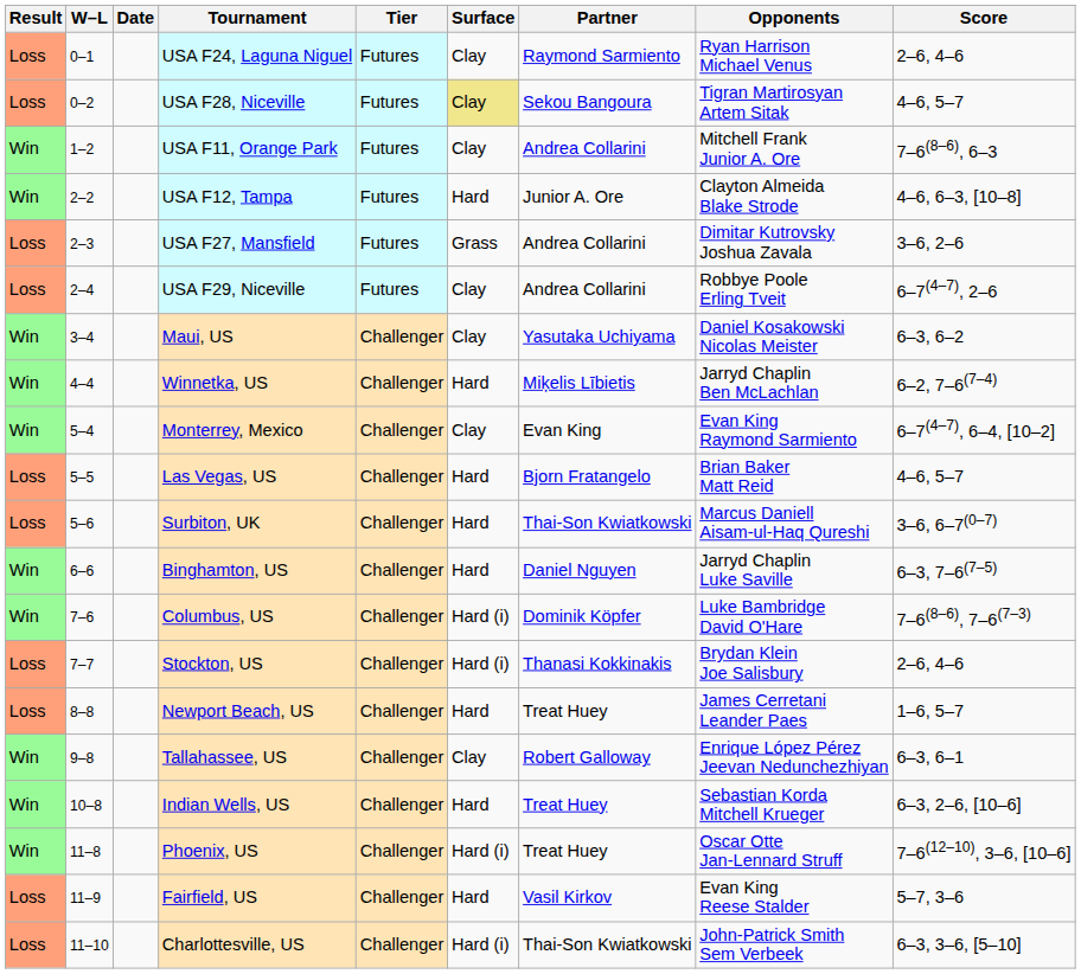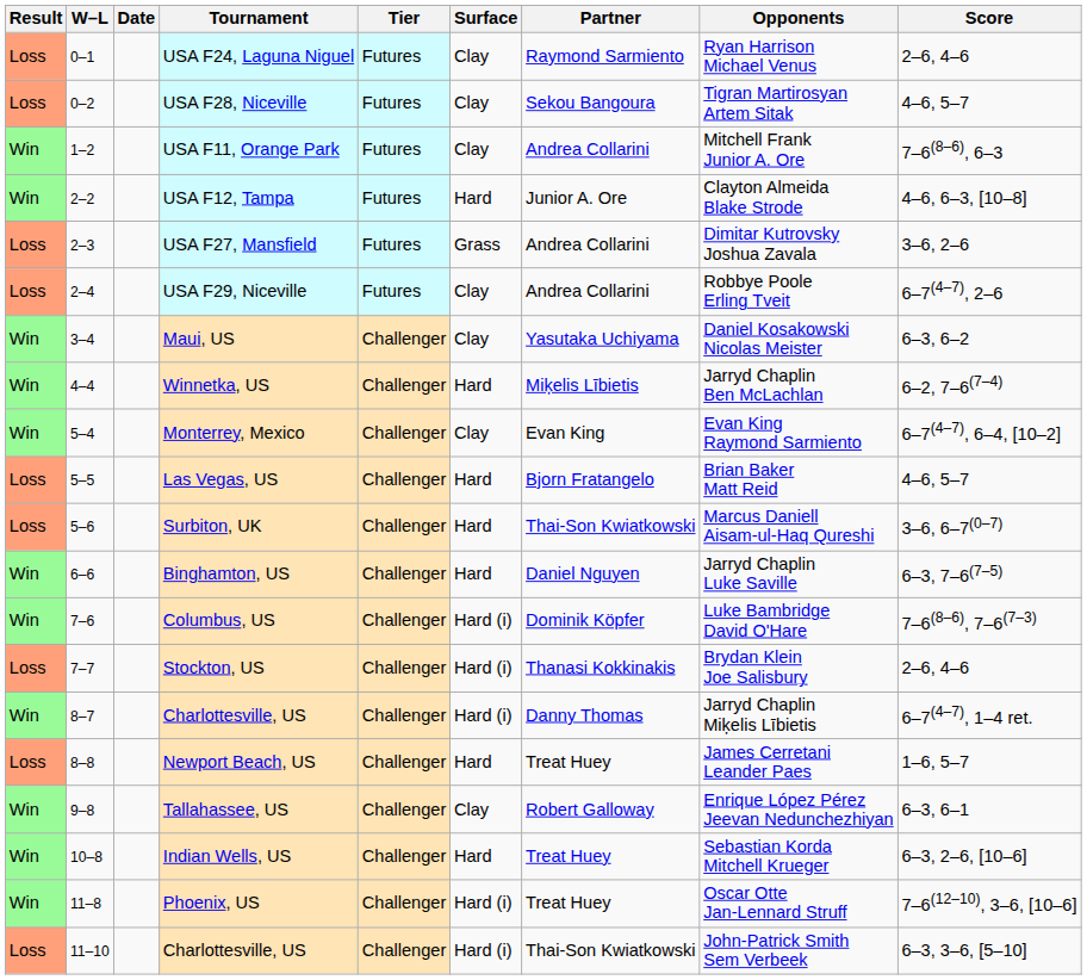 <table class="sortable wikitable">
 <tr>
 <th>Result</th>
 <th class="unsortable">W–L</th>
 <th>Date</th>
 <th>Tournament</th>
 <th>Tier</th>
 <th>Surface</th>
 <th>Partner</th>
 <th>Opponents</th>
 <th class="unsortable">Score</th>
 </tr>
 <tr>
 <td bgcolor=FFA07A>Loss</td>
 <td><small>0–1</small></td>
 <td></td>
 <td style="background:#cffcff;">USA F24, <a href='#'>Laguna Niguel</a></td>
 <td style="background:#cffcff;">Futures</td>
 <td>Clay</td>
 <td> <a href='#'>Raymond Sarmiento</a></td>
 <td> <a href='#'>Ryan Harrison</a><br> <a href='#'>Michael Venus</a></td>
 <td>2–6, 4–6</td>
 </tr>
 <tr>
 <td bgcolor=FFA07A>Loss</td>
 <td><small>0–2</small></td>
 <td></td>
 <td style="background:#cffcff;">USA F28, <a href='#'>Niceville</a></td>
 <td style="background:#cffcff;">Futures</td>
-<td style="background: khaki;">Clay</td>
+<td>Clay</td>
 <td> <a href='#'>Sekou Bangoura</a></td>
 <td> <a href='#'>Tigran Martirosyan</a><br> <a href='#'>Artem Sitak</a></td>
 <td>4–6, 5–7</td>
 </tr>
 <tr>
 <td bgcolor=98FB98>Win</td>
 <td><small>1–2</small></td>
 <td></td>
 <td style="background:#cffcff;">USA F11, <a href='#'>Orange Park</a></td>
 <td style="background:#cffcff;">Futures</td>
 <td>Clay</td>
 <td> <a href='#'>Andrea Collarini</a></td>
 <td> Mitchell Frank<br> <a href='#'>Junior A. Ore</a></td>
 <td>7–6<sup>(8–6)</sup>, 6–3</td>
 </tr>
 <tr>
 <td bgcolor=98FB98>Win</td>
 <td><small>2–2</small></td>
 <td></td>
 <td style="background:#cffcff;">USA F12, <a href='#'>Tampa</a></td>
 <td style="background:#cffcff;">Futures</td>
 <td>Hard</td>
 <td> Junior A. Ore</td>
 <td> Clayton Almeida<br> <a href='#'>Blake Strode</a></td>
 <td>4–6, 6–3, [10–8]</td>
 </tr>
 <tr>
 <td bgcolor=FFA07A>Loss</td>
 <td><small>2–3</small></td>
 <td></td>
 <td style="background:#cffcff;">USA F27, <a href='#'>Mansfield</a></td>
 <td style="background:#cffcff;">Futures</td>
 <td>Grass</td>
 <td> Andrea Collarini</td>
 <td> <a href='#'>Dimitar Kutrovsky</a><br> Joshua Zavala</td>
 <td>3–6, 2–6</td>
 </tr>
 <tr>
 <td bgcolor=FFA07A>Loss</td>
 <td><small>2–4</small></td>
 <td></td>
 <td style="background:#cffcff;">USA F29, Niceville</td>
 <td style="background:#cffcff;">Futures</td>
 <td>Clay</td>
 <td> Andrea Collarini</td>
 <td> Robbye Poole<br> <a href='#'>Erling Tveit</a></td>
 <td>6–7<sup>(4–7)</sup>, 2–6</td>
 </tr>
 <tr>
 <td bgcolor=98FB98>Win</td>
 <td><small>3–4</small></td>
 <td><a href='#'></a></td>
 <td style="background:moccasin;"><a href='#'>Maui</a>, US</td>
 <td style="background:moccasin;">Challenger</td>
 <td>Clay</td>
 <td> <a href='#'>Yasutaka Uchiyama</a></td>
 <td> <a href='#'>Daniel Kosakowski</a><br> <a href='#'>Nicolas Meister</a></td>
 <td>6–3, 6–2</td>
 </tr>
 <tr>
 <td bgcolor=98FB98>Win</td>
 <td><small>4–4</small></td>
 <td><a href='#'></a></td>
 <td style="background:moccasin;"><a href='#'>Winnetka</a>, US</td>
 <td style="background:moccasin;">Challenger</td>
 <td>Hard</td>
 <td> <a href='#'>Miķelis Lībietis</a></td>
 <td> Jarryd Chaplin<br> <a href='#'>Ben McLachlan</a></td>
 <td>6–2, 7–6<sup>(7–4)</sup></td>
 </tr>
 <tr>
 <td bgcolor=98FB98>Win</td>
 <td><small>5–4</small></td>
 <td><a href='#'></a></td>
 <td style="background:moccasin;"><a href='#'>Monterrey</a>, Mexico</td>
 <td style="background:moccasin;">Challenger</td>
 <td>Clay</td>
 <td> Evan King</td>
 <td> <a href='#'>Evan King</a><br> <a href='#'>Raymond Sarmiento</a></td>
 <td>6–7<sup>(4–7)</sup>, 6–4, [10–2]</td>
 </tr>
 <tr>
 <td bgcolor=FFA07A>Loss</td>
 <td><small>5–5</small></td>
 <td><a href='#'></a></td>
 <td style="background:moccasin;"><a href='#'>Las Vegas</a>, US</td>
 <td style="background:moccasin;">Challenger</td>
 <td>Hard</td>
 <td> <a href='#'>Bjorn Fratangelo</a></td>
 <td> <a href='#'>Brian Baker</a><br> <a href='#'>Matt Reid</a></td>
 <td>4–6, 5–7</td>
 </tr>
 <tr>
 <td bgcolor=FFA07A>Loss</td>
 <td><small>5–6</small></td>
 <td><a href='#'></a></td>
 <td style="background:moccasin;"><a href='#'>Surbiton</a>, UK</td>
 <td style="background:moccasin;">Challenger</td>
 <td>Hard</td>
 <td> <a href='#'>Thai-Son Kwiatkowski</a></td>
 <td> <a href='#'>Marcus Daniell</a><br> <a href='#'>Aisam-ul-Haq Qureshi</a></td>
 <td>3–6, 6–7<sup>(0–7)</sup></td>
 </tr>
 <tr>
 <td bgcolor=98FB98>Win</td>
 <td><small>6–6</small></td>
 <td><a href='#'></a></td>
 <td style="background:moccasin;"><a href='#'>Binghamton</a>, US</td>
 <td style="background:moccasin;">Challenger</td>
 <td>Hard</td>
 <td> <a href='#'>Daniel Nguyen</a></td>
 <td> Jarryd Chaplin<br> <a href='#'>Luke Saville</a></td>
 <td>6–3, 7–6<sup>(7–5)</sup></td>
 </tr>
 <tr>
 <td bgcolor=98FB98>Win</td>
 <td><small>7–6</small></td>
 <td><a href='#'></a></td>
 <td style="background:moccasin;"><a href='#'>Columbus</a>, US</td>
 <td style="background:moccasin;">Challenger</td>
 <td>Hard (i)</td>
 <td> <a href='#'>Dominik Köpfer</a></td>
 <td> <a href='#'>Luke Bambridge</a><br> <a href='#'>David O'Hare</a></td>
 <td>7–6<sup>(8–6)</sup>, 7–6<sup>(7–3)</sup></td>
 </tr>
 <tr>
 <td bgcolor=FFA07A>Loss</td>
 <td><small>7–7</small></td>
 <td><a href='#'></a></td>
 <td style="background:moccasin;"><a href='#'>Stockton</a>, US</td>
 <td style="background:moccasin;">Challenger</td>
 <td>Hard (i)</td>
 <td> <a href='#'>Thanasi Kokkinakis</a></td>
 <td> <a href='#'>Brydan Klein</a><br> <a href='#'>Joe Salisbury</a></td>
 <td>2–6, 4–6</td>
 </tr>
 <tr>
+<td bgcolor=98FB98>Win</td>
+<td><small>8–7</small></td>
+<td><a href='#'></a></td>
+<td style="background:moccasin;"><a href='#'>Charlottesville</a>, US</td>
+<td style="background:moccasin;">Challenger</td>
+<td>Hard (i)</td>
+<td> <a href='#'>Danny Thomas</a></td>
+<td> Jarryd Chaplin<br> Miķelis Lībietis</td>
+<td>6–7<sup>(4–7)</sup>, 1–4 ret.</td>
+</tr>
+<tr>
 <td bgcolor=FFA07A>Loss</td>
 <td><small>8–8</small></td>
 <td><a href='#'></a></td>
 <td style="background:moccasin;"><a href='#'>Newport Beach</a>, US</td>
 <td style="background:moccasin;">Challenger</td>
 <td>Hard</td>
 <td> Treat Huey</td>
 <td> <a href='#'>James Cerretani</a><br> <a href='#'>Leander Paes</a></td>
 <td>1–6, 5–7</td>
 </tr>
 <tr>
 <td bgcolor=98FB98>Win</td>
 <td><small>9–8</small></td>
 <td><a href='#'></a></td>
 <td style="background:moccasin;"><a href='#'>Tallahassee</a>, US</td>
 <td style="background:moccasin;">Challenger</td>
 <td>Clay</td>
 <td> <a href='#'>Robert Galloway</a></td>
 <td> <a href='#'>Enrique López Pérez</a><br> <a href='#'>Jeevan Nedunchezhiyan</a></td>
 <td>6–3, 6–1</td>
 </tr>
 <tr>
 <td bgcolor=98FB98>Win</td>
 <td><small>10–8</small></td>
 <td><a href='#'></a></td>
 <td style="background:moccasin;"><a href='#'>Indian Wells</a>, US</td>
 <td style="background:moccasin;">Challenger</td>
 <td>Hard</td>
 <td> <a href='#'>Treat Huey</a></td>
 <td> <a href='#'>Sebastian Korda</a><br> <a href='#'>Mitchell Krueger</a></td>
 <td>6–3, 2–6, [10–6]</td>
 </tr>
 <tr>
 <td bgcolor=98FB98>Win</td>
 <td><small>11–8</small></td>
 <td><a href='#'></a></td>
 <td style="background:moccasin;"><a href='#'>Phoenix</a>, US</td>
 <td style="background:moccasin;">Challenger</td>
 <td>Hard (i)</td>
 <td> Treat Huey</td>
 <td> <a href='#'>Oscar Otte</a><br> <a href='#'>Jan-Lennard Struff</a></td>
 <td>7–6<sup>(12–10)</sup>, 3–6, [10–6]</td>
 </tr>
 <tr>
 <td bgcolor=FFA07A>Loss</td>
-<td><small>11–9</small></td>
-<td><a href='#'></a></td>
-<td style="background:moccasin;"><a href='#'>Fairfield</a>, US</td>
-<td style="background:moccasin;">Challenger</td>
-<td>Hard</td>
-<td> <a href='#'>Vasil Kirkov</a></td>
-<td> Evan King<br> <a href='#'>Reese Stalder</a></td>
-<td>5–7, 3–6</td>
-</tr>
-<tr>
-<td bgcolor=FFA07A>Loss</td>
 <td><small>11–10</small></td>
 <td><a href='#'></a></td>
 <td style="background:moccasin;">Charlottesville, US</td>
 <td style="background:moccasin;">Challenger</td>
 <td>Hard (i)</td>
 <td> Thai-Son Kwiatkowski</td>
 <td> <a href='#'>John-Patrick Smith</a><br> <a href='#'>Sem Verbeek</a></td>
 <td>6–3, 3–6, [5–10]</td>
 </tr>
 </table>
